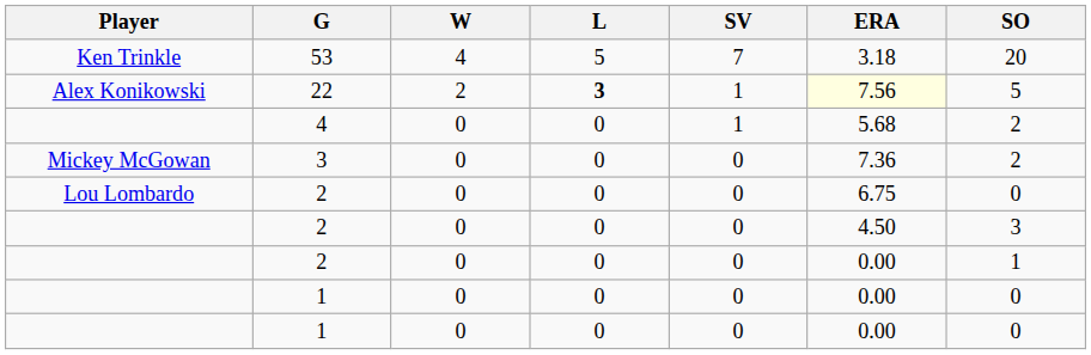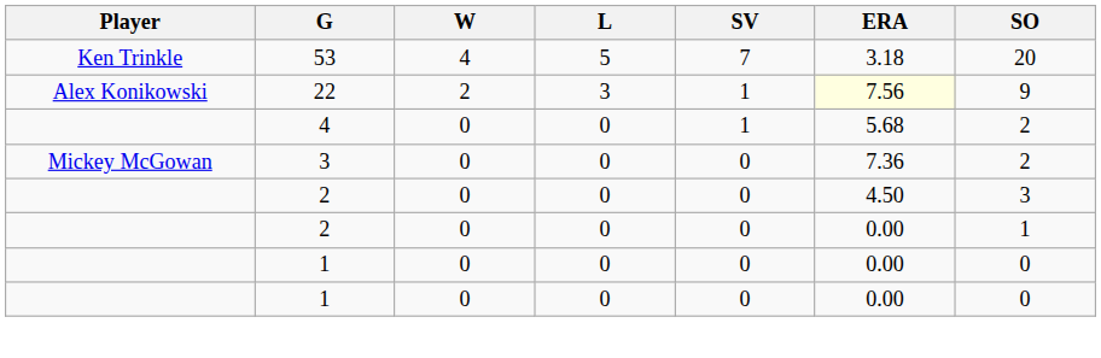 <table class="wikitable sortable">
 <tr>
 <th bgcolor="#DDDDFF" width="16%">Player</th>
 <th bgcolor="#DDDDFF" width="9%">G</th>
 <th bgcolor="#DDDDFF" width="9%">W</th>
 <th bgcolor="#DDDDFF" width="9%">L</th>
 <th bgcolor="#DDDDFF" width="9%">SV</th>
 <th bgcolor="#DDDDFF" width="9%">ERA</th>
 <th bgcolor="#DDDDFF" width="9%">SO</th>
 </tr>
 <tr align="center">
 <td><a href='#'>Ken Trinkle</a></td>
 <td>53</td>
 <td>4</td>
 <td>5</td>
 <td>7</td>
 <td>3.18</td>
 <td>20</td>
 </tr>
 <tr align=center>
 <td><a href='#'>Alex Konikowski</a></td>
 <td>22</td>
 <td>2</td>
-<td><strong>3</strong></td>
+<td>3</td>
 <td>1</td>
 <td style="background: lightyellow;">7.56</td>
-<td>5</td>
+<td>9</td>
 </tr>
 <tr align=center>
 <td></td>
 <td>4</td>
 <td>0</td>
 <td>0</td>
 <td>1</td>
 <td>5.68</td>
 <td>2</td>
 </tr>
 <tr align="center">
 <td><a href='#'>Mickey McGowan</a></td>
 <td>3</td>
 <td>0</td>
 <td>0</td>
 <td>0</td>
 <td>7.36</td>
 <td>2</td>
-</tr>
-<tr align=center>
-<td><a href='#'>Lou Lombardo</a></td>
-<td>2</td>
-<td>0</td>
-<td>0</td>
-<td>0</td>
-<td>6.75</td>
-<td>0</td>
 </tr>
 <tr align=center>
 <td></td>
 <td>2</td>
 <td>0</td>
 <td>0</td>
 <td>0</td>
 <td>4.50</td>
 <td>3</td>
 </tr>
 <tr align="center">
 <td></td>
 <td>2</td>
 <td>0</td>
 <td>0</td>
 <td>0</td>
 <td>0.00</td>
 <td>1</td>
 </tr>
 <tr align="center">
 <td></td>
 <td>1</td>
 <td>0</td>
 <td>0</td>
 <td>0</td>
 <td>0.00</td>
 <td>0</td>
 </tr>
 <tr align="center">
 <td></td>
 <td>1</td>
 <td>0</td>
 <td>0</td>
 <td>0</td>
 <td>0.00</td>
 <td>0</td>
 </tr>
 </table>
